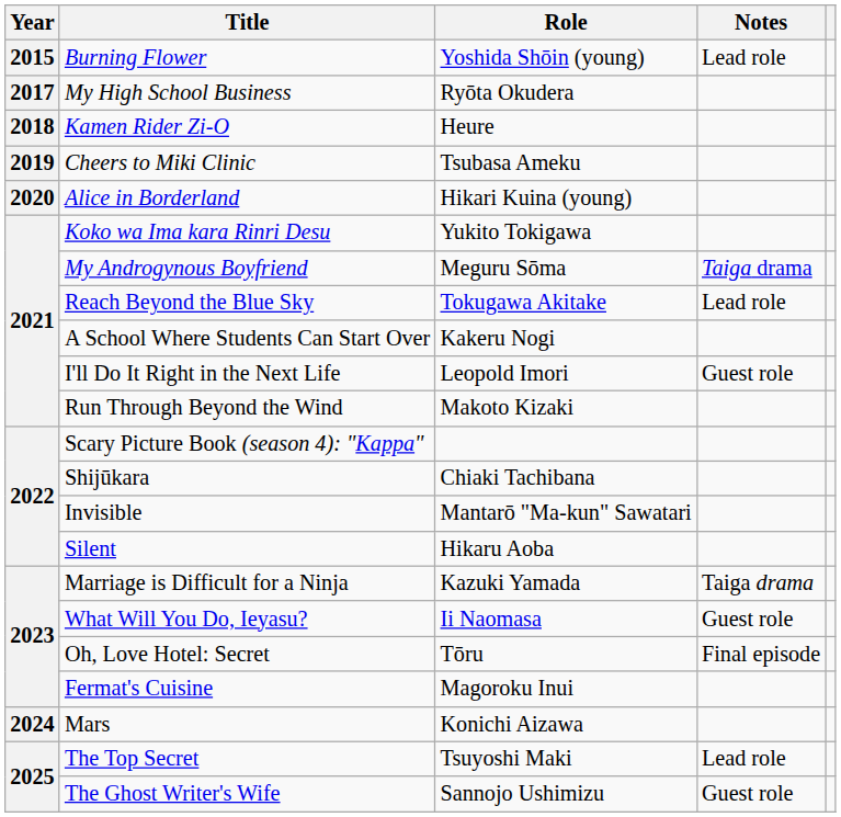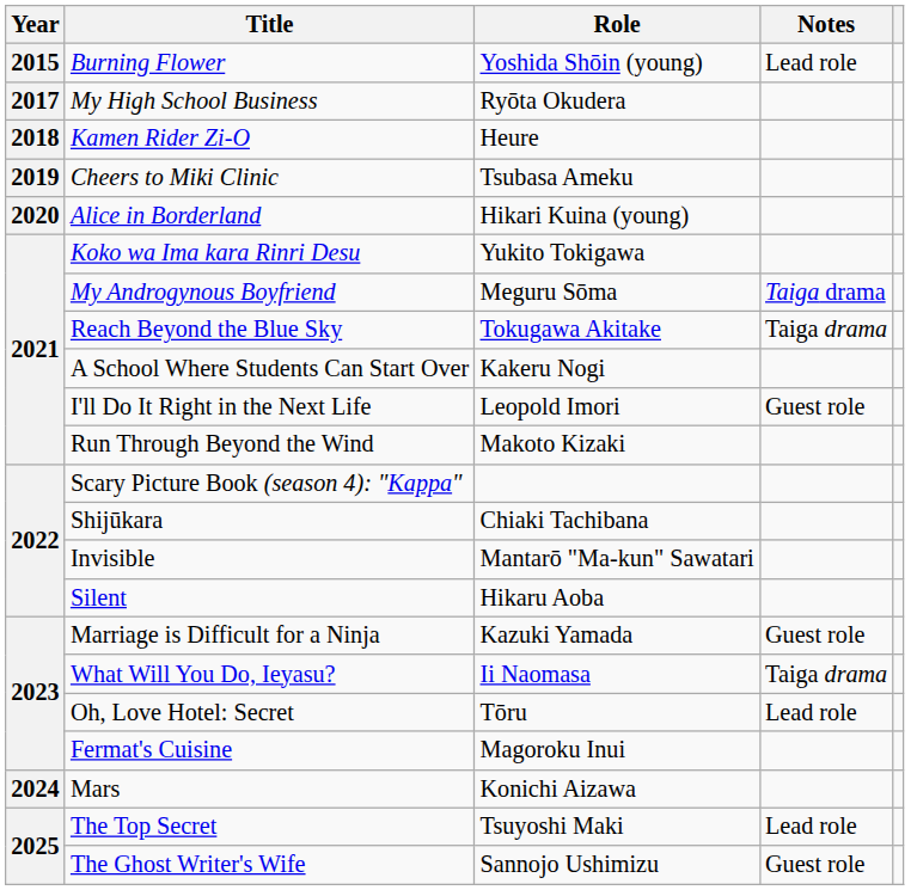 <table class="wikitable plainrowheaders sortable"  style=font-size:100%>
 <tr>
 <th scope="col">Year</th>
 <th scope="col">Title</th>
 <th scope="col">Role</th>
 <th scope="col" class="unsortable">Notes</th>
 <th scope="col" class="unsortable"></th>
 </tr>
 <tr>
 <th scope="row">2015</th>
 <td><em><a href='#'>Burning Flower</a></em></td>
 <td><a href='#'>Yoshida Shōin</a> (young)</td>
 <td>Lead role</td>
 <td style="text-align:center;"></td>
 </tr>
 <tr>
 <th scope="row">2017</th>
 <td><em>My High School Business</em></td>
 <td>Ryōta Okudera</td>
 <td></td>
 <td style="text-align:center;"></td>
 </tr>
 <tr>
 <th scope="row">2018</th>
 <td><em><a href='#'>Kamen Rider Zi-O</a></em></td>
 <td>Heure</td>
 <td></td>
 <td style="text-align:center;"></td>
 </tr>
 <tr>
 <th scope="row">2019</th>
 <td><em>Cheers to Miki Clinic</em></td>
 <td>Tsubasa Ameku</td>
 <td></td>
 <td style="text-align:center;"></td>
 </tr>
 <tr>
 <th scope="row">2020</th>
 <td><em><a href='#'>Alice in Borderland</a></em></td>
 <td>Hikari Kuina (young)</td>
 <td></td>
 <td style="text-align:center;"></td>
 </tr>
 <tr>
 <th rowspan="6" scope="row">2021</th>
 <td><em><a href='#'>Koko wa Ima kara Rinri Desu</a></em></td>
 <td>Yukito Tokigawa</td>
 <td></td>
 <td style="text-align:center;"></td>
 </tr>
 <tr>
 <td><em><a href='#'>My Androgynous Boyfriend</a></td>
 <td>Meguru Sōma</td>
 <td><a href='#'><em>Taiga</em> drama</a></td>
 <td style="text-align:center;"></td>
 </tr>
 <tr>
 <td></em><a href='#'>Reach Beyond the Blue Sky</a><em></td>
 <td><a href='#'>Tokugawa Akitake</a></td>
-<td>Lead role</td>
+<td></em>Taiga<em> drama</td>
 <td style="text-align:center;"></td>
 </tr>
 <tr>
 <td></em>A School Where Students Can Start Over<em></td>
 <td>Kakeru Nogi</td>
 <td></td>
 <td style="text-align:center;"></td>
 </tr>
 <tr>
 <td></em>I'll Do It Right in the Next Life<em></td>
 <td>Leopold Imori</td>
 <td>Guest role</td>
 <td style="text-align:center;"></td>
 </tr>
 <tr>
 <td></em>Run Through Beyond the Wind<em></td>
 <td>Makoto Kizaki</td>
 <td></td>
 <td style="text-align:center;"></td>
 </tr>
 <tr>
 <th rowspan="4" scope="row">2022</th>
 <td></em>Scary Picture Book<em> (season 4): "<a href='#'>Kappa</a>"</td>
 <td></td>
 <td></td>
 <td style="text-align:center;"></td>
 </tr>
 <tr>
 <td></em>Shijūkara<em></td>
 <td>Chiaki Tachibana</td>
 <td></td>
 <td style="text-align:center;"></td>
 </tr>
 <tr>
 <td></em>Invisible<em></td>
 <td>Mantarō "Ma-kun" Sawatari</td>
 <td></td>
 <td style="text-align:center;"></td>
 </tr>
 <tr>
 <td></em><a href='#'>Silent</a><em></td>
 <td>Hikaru Aoba</td>
 <td></td>
 <td style="text-align:center;"></td>
 </tr>
 <tr>
 <th rowspan="4" scope="row">2023</th>
 <td></em>Marriage is Difficult for a Ninja<em></td>
 <td>Kazuki Yamada</td>
-<td></em>Taiga<em> drama</td>
+<td>Guest role</td>
 <td style="text-align:center;"></td>
 </tr>
 <tr>
 <td></em><a href='#'>What Will You Do, Ieyasu?</a><em></td>
 <td><a href='#'>Ii Naomasa</a></td>
-<td>Guest role</td>
+<td></em>Taiga<em> drama</td>
 <td style="text-align:center;"></td>
 </tr>
 <tr>
 <td></em>Oh, Love Hotel: Secret<em></td>
 <td>Tōru</td>
-<td>Final episode</td>
+<td>Lead role</td>
 <td style="text-align:center;"></td>
 </tr>
 <tr>
 <td></em><a href='#'>Fermat's Cuisine</a><em></td>
 <td>Magoroku Inui</td>
 <td></td>
 <td style="text-align:center;"></td>
 </tr>
 <tr>
 <th rowspan="1" scope="row">2024</th>
 <td></em>Mars<em></td>
 <td>Konichi Aizawa</td>
 <td></td>
 <td style="text-align:center;"></td>
 </tr>
 <tr>
 <th rowspan="2" scope="row">2025</th>
 <td></em><a href='#'>The Top Secret</a><em></td>
 <td>Tsuyoshi Maki</td>
 <td>Lead role</td>
 <td style="text-align:center;"></td>
 </tr>
 <tr>
 <td></em><a href='#'>The Ghost Writer's Wife</a><em></td>
 <td>Sannojo Ushimizu</td>
 <td>Guest role</td>
 <td style="text-align:center;"></td>
 </tr>
 <tr>
 </tr>
 </table>
